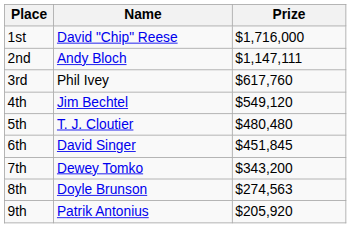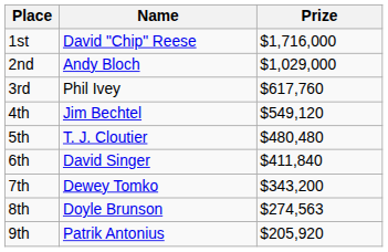 <table class="wikitable">
 <tr>
 <th width="50">Place</th>
 <th width="200">Name</th>
 <th width="125">Prize</th>
 </tr>
 <tr>
 <td>1st</td>
 <td><a href='#'>David "Chip" Reese</a></td>
 <td>$1,716,000</td>
 </tr>
 <tr>
 <td>2nd</td>
 <td><a href='#'>Andy Bloch</a></td>
-<td>$1,147,111</td>
+<td>$1,029,000</td>
 </tr>
 <tr>
 <td>3rd</td>
 <td>Phil Ivey </td>
 <td>$617,760</td>
 </tr>
 <tr>
 <td>4th</td>
 <td><a href='#'>Jim Bechtel</a></td>
 <td>$549,120</td>
 </tr>
 <tr>
 <td>5th</td>
 <td><a href='#'>T. J. Cloutier</a></td>
 <td>$480,480</td>
 </tr>
 <tr>
 <td>6th</td>
 <td><a href='#'>David Singer</a></td>
-<td>$451,845</td>
+<td>$411,840</td>
 </tr>
 <tr>
 <td>7th</td>
 <td><a href='#'>Dewey Tomko</a></td>
 <td>$343,200</td>
 </tr>
 <tr>
 <td>8th</td>
 <td><a href='#'>Doyle Brunson</a></td>
 <td>$274,563</td>
 </tr>
 <tr>
 <td>9th</td>
 <td><a href='#'>Patrik Antonius</a></td>
 <td>$205,920</td>
 </tr>
 </table>
